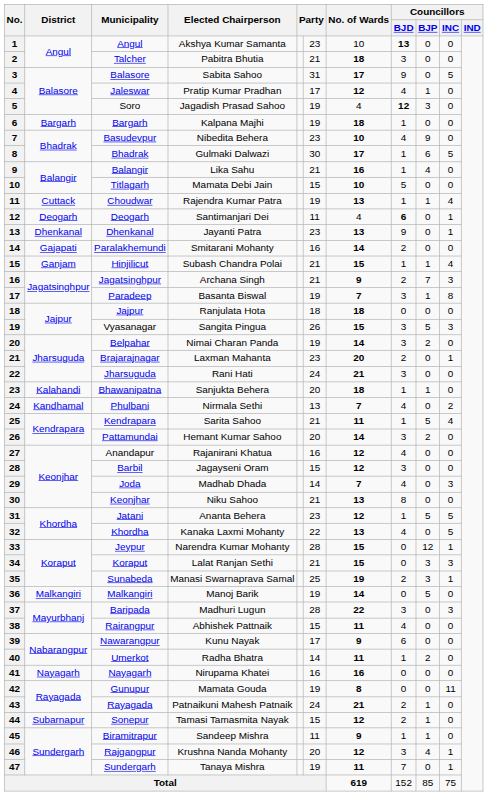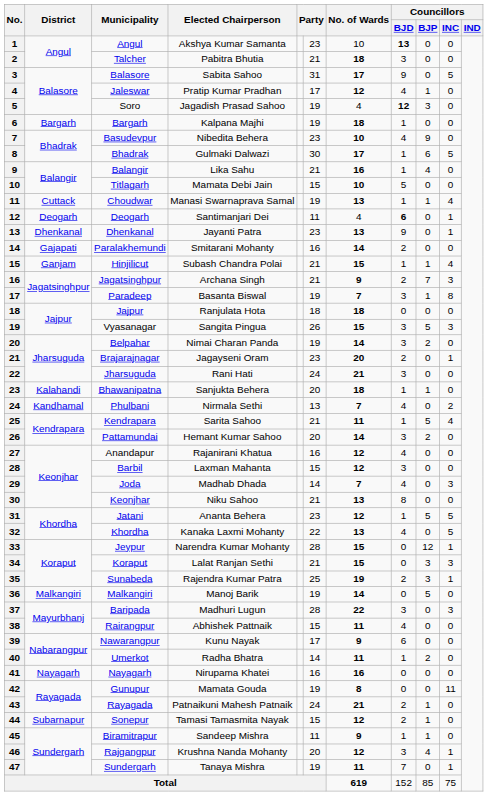 <table class="wikitable sortable" style="text-align:center">
 <tr>
 <th rowspan="2">No.</th>
 <th rowspan="2">District</th>
 <th rowspan="2">Municipality</th>
 <th rowspan="2">Elected Chairperson</th>
 <th colspan="2" rowspan="2">Party</th>
 <th rowspan="2">No. of Wards</th>
 <th colspan="4"><strong>Councillors</strong></th>
 </tr>
 <tr>
 <th><a href='#'>BJD</a></th>
 <th><a href='#'>BJP</a></th>
 <th><a href='#'>INC</a></th>
 <th><a href='#'>IND</a></th>
 </tr>
 <tr>
 <th>1</th>
 <td rowspan="2"><a href='#'>Angul</a></td>
 <td><a href='#'>Angul</a></td>
 <td>Akshya Kumar Samanta</td>
 <td></td>
 <td>23</td>
 <td>10</td>
 <td><strong>13</strong></td>
 <td>0</td>
 <td>0</td>
 </tr>
 <tr>
 <th>2</th>
 <td><a href='#'>Talcher</a></td>
 <td>Pabitra Bhutia</td>
 <td></td>
 <td>21</td>
 <td><strong>18</strong></td>
 <td>3</td>
 <td>0</td>
 <td>0</td>
 </tr>
 <tr>
 <th>3</th>
 <td rowspan="3"><a href='#'>Balasore</a></td>
 <td><a href='#'>Balasore</a></td>
 <td>Sabita Sahoo</td>
 <td></td>
 <td>31</td>
 <td><strong>17</strong></td>
 <td>9</td>
 <td>0</td>
 <td>5</td>
 </tr>
 <tr>
 <th>4</th>
 <td><a href='#'>Jaleswar</a></td>
 <td>Pratip Kumar Pradhan</td>
 <td></td>
 <td>17</td>
 <td><strong>12</strong></td>
 <td>4</td>
 <td>1</td>
 <td>0</td>
 </tr>
 <tr>
 <th>5</th>
 <td>Soro</td>
 <td>Jagadish Prasad Sahoo</td>
 <td></td>
 <td>19</td>
 <td>4</td>
 <td><strong>12</strong></td>
 <td>3</td>
 <td>0</td>
 </tr>
 <tr>
 <th>6</th>
 <td><a href='#'>Bargarh</a></td>
 <td><a href='#'>Bargarh</a></td>
 <td>Kalpana Majhi</td>
 <td></td>
 <td>19</td>
 <td><strong>18</strong></td>
 <td>1</td>
 <td>0</td>
 <td>0</td>
 </tr>
 <tr>
 <th>7</th>
 <td rowspan="2"><a href='#'>Bhadrak</a></td>
 <td><a href='#'>Basudevpur</a></td>
 <td>Nibedita Behera</td>
 <td></td>
 <td>23</td>
 <td><strong>10</strong></td>
 <td>4</td>
 <td>9</td>
 <td>0</td>
 </tr>
 <tr>
 <th>8</th>
 <td><a href='#'>Bhadrak</a></td>
 <td>Gulmaki Dalwazi</td>
 <td></td>
 <td>30</td>
 <td><strong>17</strong></td>
 <td>1</td>
 <td>6</td>
 <td>5</td>
 </tr>
 <tr>
 <th>9</th>
 <td rowspan="2"><a href='#'>Balangir</a></td>
 <td><a href='#'>Balangir</a></td>
 <td>Lika Sahu</td>
 <td></td>
 <td>21</td>
 <td><strong>16</strong></td>
 <td>1</td>
 <td>4</td>
 <td>0</td>
 </tr>
 <tr>
 <th>10</th>
 <td><a href='#'>Titlagarh</a></td>
 <td>Mamata Debi Jain</td>
 <td></td>
 <td>15</td>
 <td><strong>10</strong></td>
 <td>5</td>
 <td>0</td>
 <td>0</td>
 </tr>
 <tr>
 <th>11</th>
 <td><a href='#'>Cuttack</a></td>
 <td><a href='#'>Choudwar</a></td>
-<td>Rajendra Kumar Patra</td>
+<td>Manasi Swarnaprava Samal</td>
 <td></td>
 <td>19</td>
 <td><strong>13</strong></td>
 <td>1</td>
 <td>1</td>
 <td>4</td>
 </tr>
 <tr>
 <th>12</th>
 <td><a href='#'>Deogarh</a></td>
 <td><a href='#'>Deogarh</a></td>
 <td>Santimanjari Dei</td>
 <td></td>
 <td>11</td>
 <td>4</td>
 <td><strong>6</strong></td>
 <td>0</td>
 <td>1</td>
 </tr>
 <tr>
 <th>13</th>
 <td><a href='#'>Dhenkanal</a></td>
 <td><a href='#'>Dhenkanal</a></td>
 <td>Jayanti Patra</td>
 <td></td>
 <td>23</td>
 <td><strong>13</strong></td>
 <td>9</td>
 <td>0</td>
 <td>1</td>
 </tr>
 <tr>
 <th>14</th>
 <td><a href='#'>Gajapati</a></td>
 <td><a href='#'>Paralakhemundi</a></td>
 <td>Smitarani Mohanty</td>
 <td></td>
 <td>16</td>
 <td><strong>14</strong></td>
 <td>2</td>
 <td>0</td>
 <td>0</td>
 </tr>
 <tr>
 <th>15</th>
 <td><a href='#'>Ganjam</a></td>
 <td><a href='#'>Hinjilicut</a></td>
 <td>Subash Chandra Polai</td>
 <td></td>
 <td>21</td>
 <td><strong>15</strong></td>
 <td>1</td>
 <td>1</td>
 <td>4</td>
 </tr>
 <tr>
 <th>16</th>
 <td rowspan="2"><a href='#'>Jagatsinghpur</a></td>
 <td><a href='#'>Jagatsinghpur</a></td>
 <td>Archana Singh</td>
 <td></td>
 <td>21</td>
 <td><strong>9</strong></td>
 <td>2</td>
 <td>7</td>
 <td>3</td>
 </tr>
 <tr>
 <th>17</th>
 <td><a href='#'>Paradeep</a></td>
 <td>Basanta Biswal</td>
 <td></td>
 <td>19</td>
 <td><strong>7</strong></td>
 <td>3</td>
 <td>1</td>
 <td>8</td>
 </tr>
 <tr>
 <th>18</th>
 <td rowspan="2"><a href='#'>Jajpur</a></td>
 <td><a href='#'>Jajpur</a></td>
 <td>Ranjulata Hota</td>
 <td></td>
 <td>18</td>
 <td><strong>18</strong></td>
 <td>0</td>
 <td>0</td>
 <td>0</td>
 </tr>
 <tr>
 <th>19</th>
 <td>Vyasanagar</td>
 <td>Sangita Pingua</td>
 <td></td>
 <td>26</td>
 <td><strong>15</strong></td>
 <td>3</td>
 <td>5</td>
 <td>3</td>
 </tr>
 <tr>
 <th>20</th>
 <td rowspan="3"><a href='#'>Jharsuguda</a></td>
 <td><a href='#'>Belpahar</a></td>
 <td>Nimai Charan Panda</td>
 <td></td>
 <td>19</td>
 <td><strong>14</strong></td>
 <td>3</td>
 <td>2</td>
 <td>0</td>
 </tr>
 <tr>
 <th>21</th>
 <td><a href='#'>Brajarajnagar</a></td>
-<td>Laxman Mahanta</td>
+<td>Jagayseni Oram</td>
 <td></td>
 <td>23</td>
 <td><strong>20</strong></td>
 <td>2</td>
 <td>0</td>
 <td>1</td>
 </tr>
 <tr>
 <th>22</th>
 <td><a href='#'>Jharsuguda</a></td>
 <td>Rani Hati</td>
 <td></td>
 <td>24</td>
 <td><strong>21</strong></td>
 <td>3</td>
 <td>0</td>
 <td>0</td>
 </tr>
 <tr>
 <th>23</th>
 <td><a href='#'>Kalahandi</a></td>
 <td><a href='#'>Bhawanipatna</a></td>
 <td>Sanjukta Behera</td>
 <td></td>
 <td>20</td>
 <td><strong>18</strong></td>
 <td>1</td>
 <td>1</td>
 <td>0</td>
 </tr>
 <tr>
 <th>24</th>
 <td><a href='#'>Kandhamal</a></td>
 <td><a href='#'>Phulbani</a></td>
 <td>Nirmala Sethi</td>
 <td></td>
 <td>13</td>
 <td><strong>7</strong></td>
 <td>4</td>
 <td>0</td>
 <td>2</td>
 </tr>
 <tr>
 <th>25</th>
 <td rowspan="2"><a href='#'>Kendrapara</a></td>
 <td><a href='#'>Kendrapara</a></td>
 <td>Sarita Sahoo</td>
 <td></td>
 <td>21</td>
 <td><strong>11</strong></td>
 <td>1</td>
 <td>5</td>
 <td>4</td>
 </tr>
 <tr>
 <th>26</th>
 <td><a href='#'>Pattamundai</a></td>
 <td>Hemant Kumar Sahoo</td>
 <td></td>
 <td>20</td>
 <td><strong>14</strong></td>
 <td>3</td>
 <td>2</td>
 <td>0</td>
 </tr>
 <tr>
 <th>27</th>
 <td rowspan="4"><a href='#'>Keonjhar</a></td>
 <td>Anandapur</td>
 <td>Rajanirani Khatua</td>
 <td></td>
 <td>16</td>
 <td><strong>12</strong></td>
 <td>4</td>
 <td>0</td>
 <td>0</td>
 </tr>
 <tr>
 <th>28</th>
 <td><a href='#'>Barbil</a></td>
-<td>Jagayseni Oram</td>
+<td>Laxman Mahanta</td>
 <td></td>
 <td>15</td>
 <td><strong>12</strong></td>
 <td>3</td>
 <td>0</td>
 <td>0</td>
 </tr>
 <tr>
 <th>29</th>
 <td><a href='#'>Joda</a></td>
 <td>Madhab Dhada</td>
 <td></td>
 <td>14</td>
 <td><strong>7</strong></td>
 <td>4</td>
 <td>0</td>
 <td>3</td>
 </tr>
 <tr>
 <th>30</th>
 <td><a href='#'>Keonjhar</a></td>
 <td>Niku Sahoo</td>
 <td></td>
 <td>21</td>
 <td><strong>13</strong></td>
 <td>8</td>
 <td>0</td>
 <td>0</td>
 </tr>
 <tr>
 <th>31</th>
 <td rowspan="2"><a href='#'>Khordha</a></td>
 <td><a href='#'>Jatani</a></td>
 <td>Ananta Behera</td>
 <td></td>
 <td>23</td>
 <td><strong>12</strong></td>
 <td>1</td>
 <td>5</td>
 <td>5</td>
 </tr>
 <tr>
 <th>32</th>
 <td><a href='#'>Khordha</a></td>
 <td>Kanaka Laxmi Mohanty</td>
 <td></td>
 <td>22</td>
 <td><strong>13</strong></td>
 <td>4</td>
 <td>0</td>
 <td>5</td>
 </tr>
 <tr>
 <th>33</th>
 <td rowspan="3"><a href='#'>Koraput</a></td>
 <td><a href='#'>Jeypur</a></td>
 <td>Narendra Kumar Mohanty</td>
 <td></td>
 <td>28</td>
 <td><strong>15</strong></td>
 <td>0</td>
 <td>12</td>
 <td>1</td>
 </tr>
 <tr>
 <th>34</th>
 <td><a href='#'>Koraput</a></td>
 <td>Lalat Ranjan Sethi</td>
 <td></td>
 <td>21</td>
 <td><strong>15</strong></td>
 <td>0</td>
 <td>3</td>
 <td>3</td>
 </tr>
 <tr>
 <th>35</th>
 <td><a href='#'>Sunabeda</a></td>
-<td>Manasi Swarnaprava Samal</td>
+<td>Rajendra Kumar Patra</td>
 <td></td>
 <td>25</td>
 <td><strong>19</strong></td>
 <td>2</td>
 <td>3</td>
 <td>1</td>
 </tr>
 <tr>
 <th>36</th>
 <td><a href='#'>Malkangiri</a></td>
 <td><a href='#'>Malkangiri</a></td>
 <td>Manoj Barik</td>
 <td></td>
 <td>19</td>
 <td><strong>14</strong></td>
 <td>0</td>
 <td>5</td>
 <td>0</td>
 </tr>
 <tr>
 <th>37</th>
 <td rowspan="2"><a href='#'>Mayurbhanj</a></td>
 <td><a href='#'>Baripada</a></td>
 <td>Madhuri Lugun</td>
 <td></td>
 <td>28</td>
 <td><strong>22</strong></td>
 <td>3</td>
 <td>0</td>
 <td>3</td>
 </tr>
 <tr>
 <th>38</th>
 <td><a href='#'>Rairangpur</a></td>
 <td>Abhishek Pattnaik</td>
 <td></td>
 <td>15</td>
 <td><strong>11</strong></td>
 <td>4</td>
 <td>0</td>
 <td>0</td>
 </tr>
 <tr>
 <th>39</th>
 <td rowspan="2"><a href='#'>Nabarangpur</a></td>
 <td><a href='#'>Nawarangpur</a></td>
 <td>Kunu Nayak</td>
 <td></td>
 <td>17</td>
 <td><strong>9</strong></td>
 <td>6</td>
 <td>0</td>
 <td>0</td>
 </tr>
 <tr>
 <th>40</th>
 <td><a href='#'>Umerkot</a></td>
 <td>Radha Bhatra</td>
 <td></td>
 <td>14</td>
 <td><strong>11</strong></td>
 <td>1</td>
 <td>2</td>
 <td>0</td>
 </tr>
 <tr>
 <th>41</th>
 <td><a href='#'>Nayagarh</a></td>
 <td><a href='#'>Nayagarh</a></td>
 <td>Nirupama Khatei</td>
 <td></td>
 <td>16</td>
 <td><strong>16</strong></td>
 <td>0</td>
 <td>0</td>
 <td>0</td>
 </tr>
 <tr>
 <th>42</th>
 <td rowspan="2"><a href='#'>Rayagada</a></td>
 <td><a href='#'>Gunupur</a></td>
 <td>Mamata Gouda</td>
 <td></td>
 <td>19</td>
 <td><strong>8</strong></td>
 <td>0</td>
 <td>0</td>
 <td>11</td>
 </tr>
 <tr>
 <th>43</th>
 <td><a href='#'>Rayagada</a></td>
 <td>Patnaikuni Mahesh Patnaik</td>
 <td></td>
 <td>24</td>
 <td><strong>21</strong></td>
 <td>2</td>
 <td>1</td>
 <td>0</td>
 </tr>
 <tr>
 <th>44</th>
 <td><a href='#'>Subarnapur</a></td>
 <td><a href='#'>Sonepur</a></td>
 <td>Tamasi Tamasmita Nayak</td>
 <td></td>
 <td>15</td>
 <td><strong>12</strong></td>
 <td>2</td>
 <td>1</td>
 <td>0</td>
 </tr>
 <tr>
 <th>45</th>
 <td rowspan="3"><a href='#'>Sundergarh</a></td>
 <td><a href='#'>Biramitrapur</a></td>
 <td>Sandeep Mishra</td>
 <td></td>
 <td>11</td>
 <td><strong>9</strong></td>
 <td>1</td>
 <td>1</td>
 <td>0</td>
 </tr>
 <tr>
 <th>46</th>
 <td><a href='#'>Rajgangpur</a></td>
 <td>Krushna Nanda Mohanty</td>
 <td></td>
 <td>20</td>
 <td><strong>12</strong></td>
 <td>3</td>
 <td>4</td>
 <td>1</td>
 </tr>
 <tr>
 <th>47</th>
 <td><a href='#'>Sundergarh</a></td>
 <td>Tanaya Mishra</td>
 <td></td>
 <td>19</td>
 <td><strong>11</strong></td>
 <td>7</td>
 <td>0</td>
 <td>1</td>
 </tr>
 <tr>
 <th colspan="6"><strong>Total</strong></th>
 <td><strong>619</strong></td>
 <td>152</td>
 <td>85</td>
 <td>75</td>
 </tr>
 </table>
